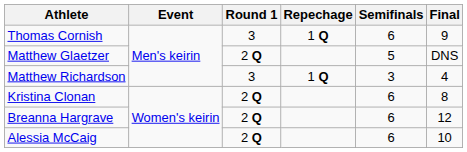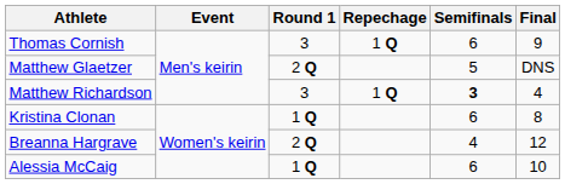 <table class=wikitable style=font-size:90%;text-align:center>
 <tr>
 <th>Athlete</th>
 <th>Event</th>
 <th>Round 1</th>
 <th>Repechage</th>
 <th>Semifinals</th>
 <th>Final</th>
 </tr>
 <tr>
 <td align=left><a href='#'>Thomas Cornish</a></td>
 <td align=left rowspan=3><a href='#'>Men's keirin</a></td>
 <td>3</td>
 <td>1 <strong>Q</strong></td>
 <td>6</td>
 <td>9</td>
 </tr>
 <tr>
 <td align=left><a href='#'>Matthew Glaetzer</a></td>
 <td>2 <strong>Q</strong></td>
 <td></td>
 <td>5</td>
 <td>DNS</td>
 </tr>
 <tr>
 <td align=left><a href='#'>Matthew Richardson</a></td>
 <td>3</td>
 <td>1 <strong>Q</strong></td>
-<td>3</td>
+<td><strong>3</strong></td>
 <td>4</td>
 </tr>
 <tr>
 <td align=left><a href='#'>Kristina Clonan</a></td>
 <td align=left rowspan=3><a href='#'>Women's keirin</a></td>
-<td>2 <strong>Q</strong></td>
+<td>1 <strong>Q</strong></td>
 <td></td>
 <td>6</td>
 <td>8</td>
 </tr>
 <tr>
 <td align=left><a href='#'>Breanna Hargrave</a></td>
 <td>2 <strong>Q</strong></td>
 <td></td>
-<td>6</td>
+<td>4</td>
 <td>12</td>
 </tr>
 <tr>
 <td align=left><a href='#'>Alessia McCaig</a></td>
-<td>2 <strong>Q</strong></td>
+<td>1 <strong>Q</strong></td>
 <td></td>
 <td>6</td>
 <td>10</td>
 </tr>
 </table>
